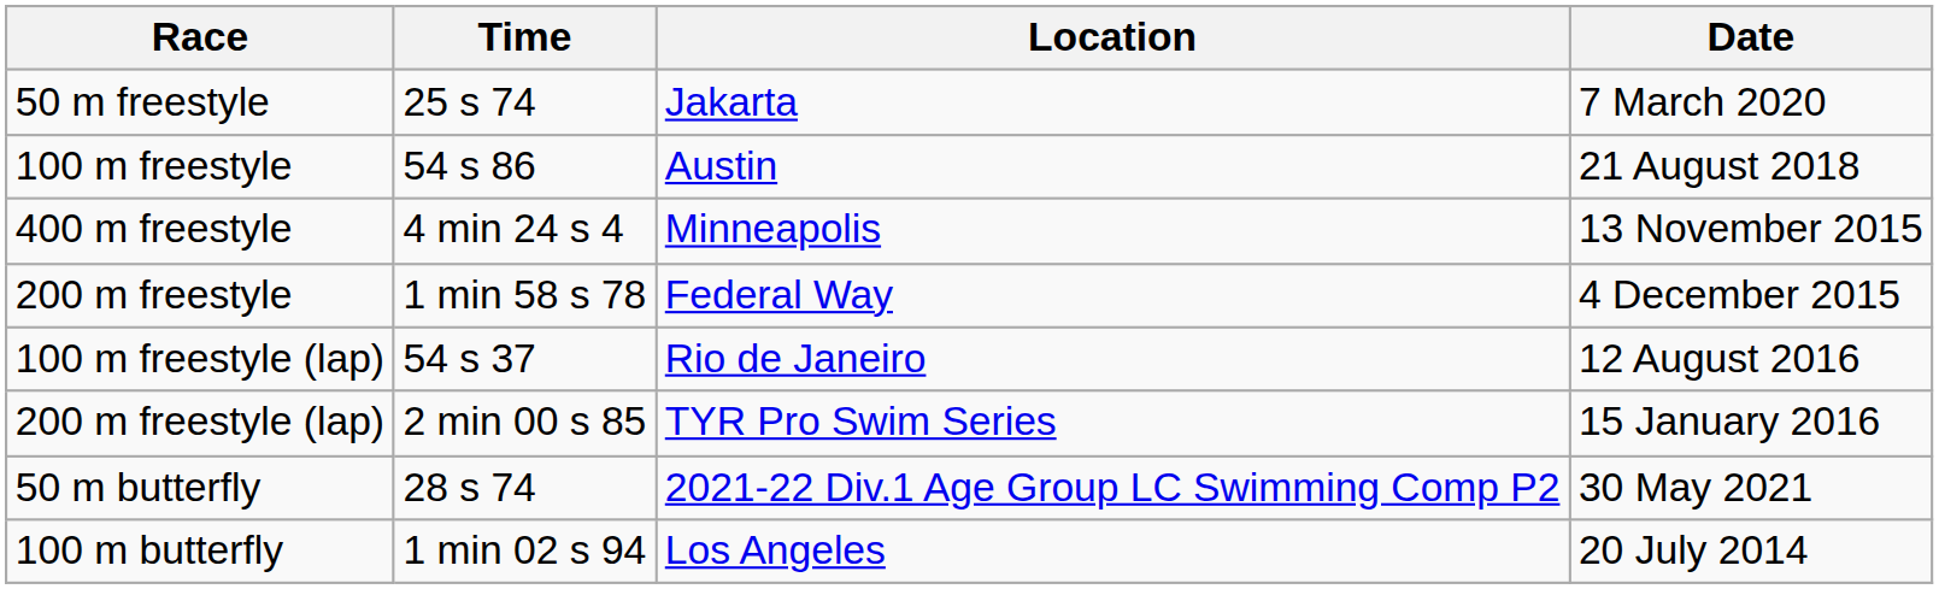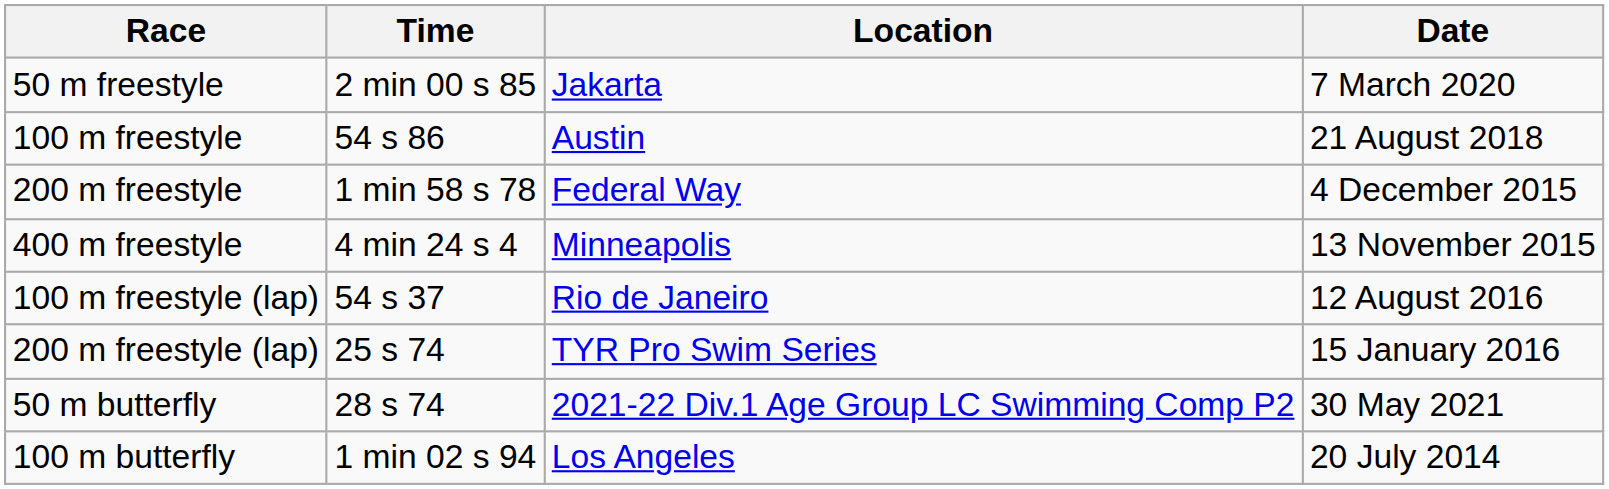 <table class="wikitable">
 <tr>
 <th>Race</th>
 <th>Time</th>
 <th>Location</th>
 <th>Date</th>
 </tr>
 <tr>
 <td>50 m freestyle</td>
-<td>25 s 74</td>
+<td>2 min 00 s 85</td>
 <td><a href='#'>Jakarta</a></td>
 <td>7 March 2020</td>
 </tr>
 <tr>
 <td>100 m freestyle</td>
 <td>54 s 86</td>
 <td><a href='#'>Austin</a></td>
 <td>21 August 2018</td>
 </tr>
 <tr>
+<td>200 m freestyle</td>
+<td>1 min 58 s 78</td>
+<td><a href='#'>Federal Way</a></td>
+<td>4 December 2015</td>
+</tr>
+<tr>
 <td>400 m freestyle</td>
 <td>4 min 24 s 4</td>
 <td><a href='#'>Minneapolis</a></td>
 <td>13 November 2015</td>
-</tr>
-<tr>
-<td>200 m freestyle</td>
-<td>1 min 58 s 78</td>
-<td><a href='#'>Federal Way</a></td>
-<td>4 December 2015</td>
 </tr>
 <tr>
 <td>100 m freestyle (lap)</td>
 <td>54 s 37</td>
 <td><a href='#'>Rio de Janeiro</a></td>
 <td>12 August 2016</td>
 </tr>
 <tr>
 <td>200 m freestyle (lap)</td>
-<td>2 min 00 s 85</td>
+<td>25 s 74</td>
 <td><a href='#'>TYR Pro Swim Series</a></td>
 <td>15 January 2016</td>
 </tr>
 <tr>
 <td>50 m butterfly</td>
 <td>28 s 74</td>
 <td><a href='#'>2021-22 Div.1 Age Group LC Swimming Comp P2</a></td>
 <td>30 May 2021</td>
 </tr>
 <tr>
 <td>100 m butterfly</td>
 <td>1 min 02 s 94</td>
 <td><a href='#'>Los Angeles</a></td>
 <td>20 July 2014</td>
 </tr>
 </table>
